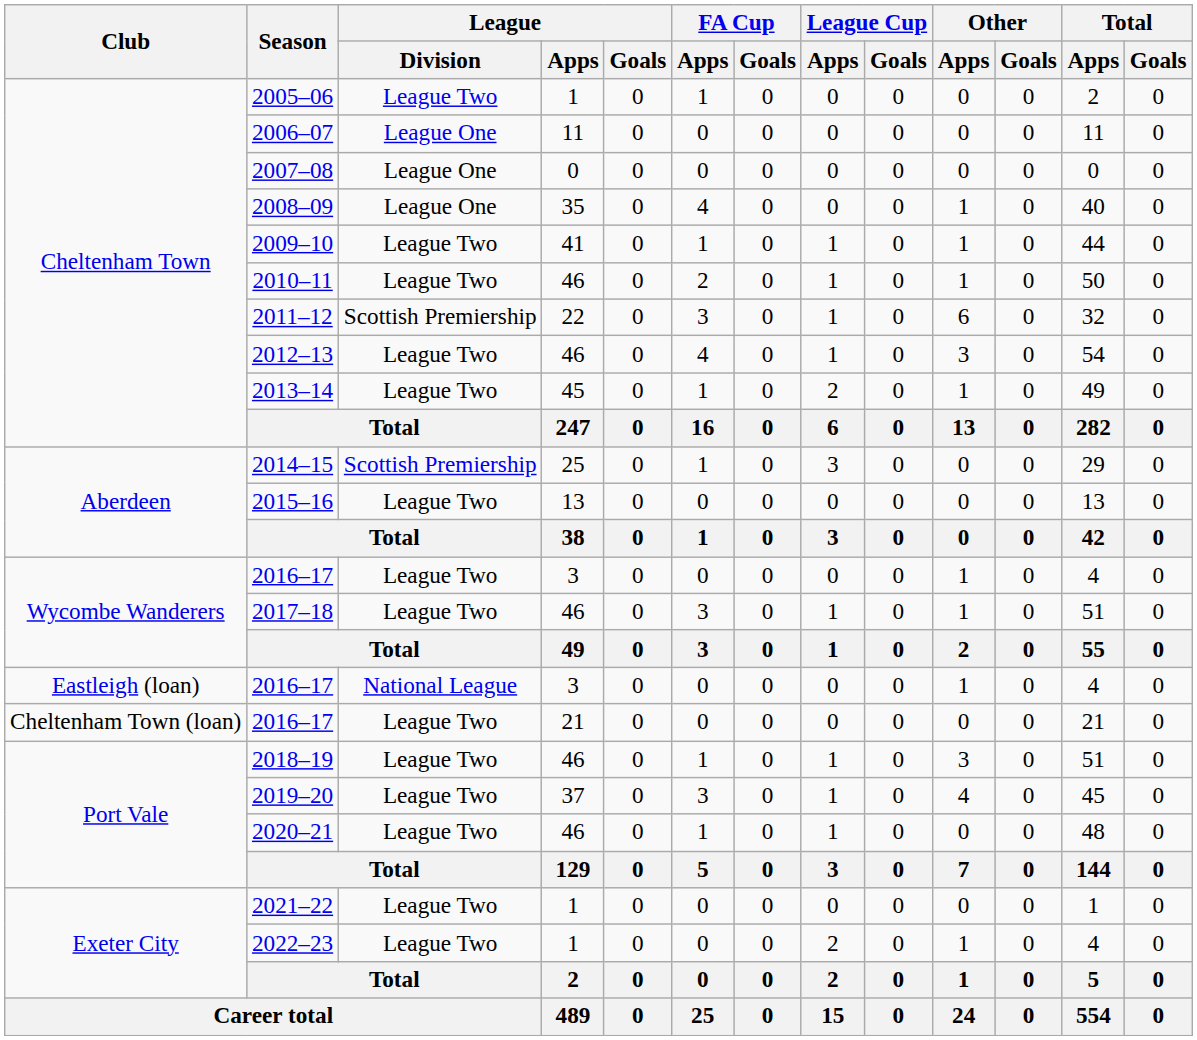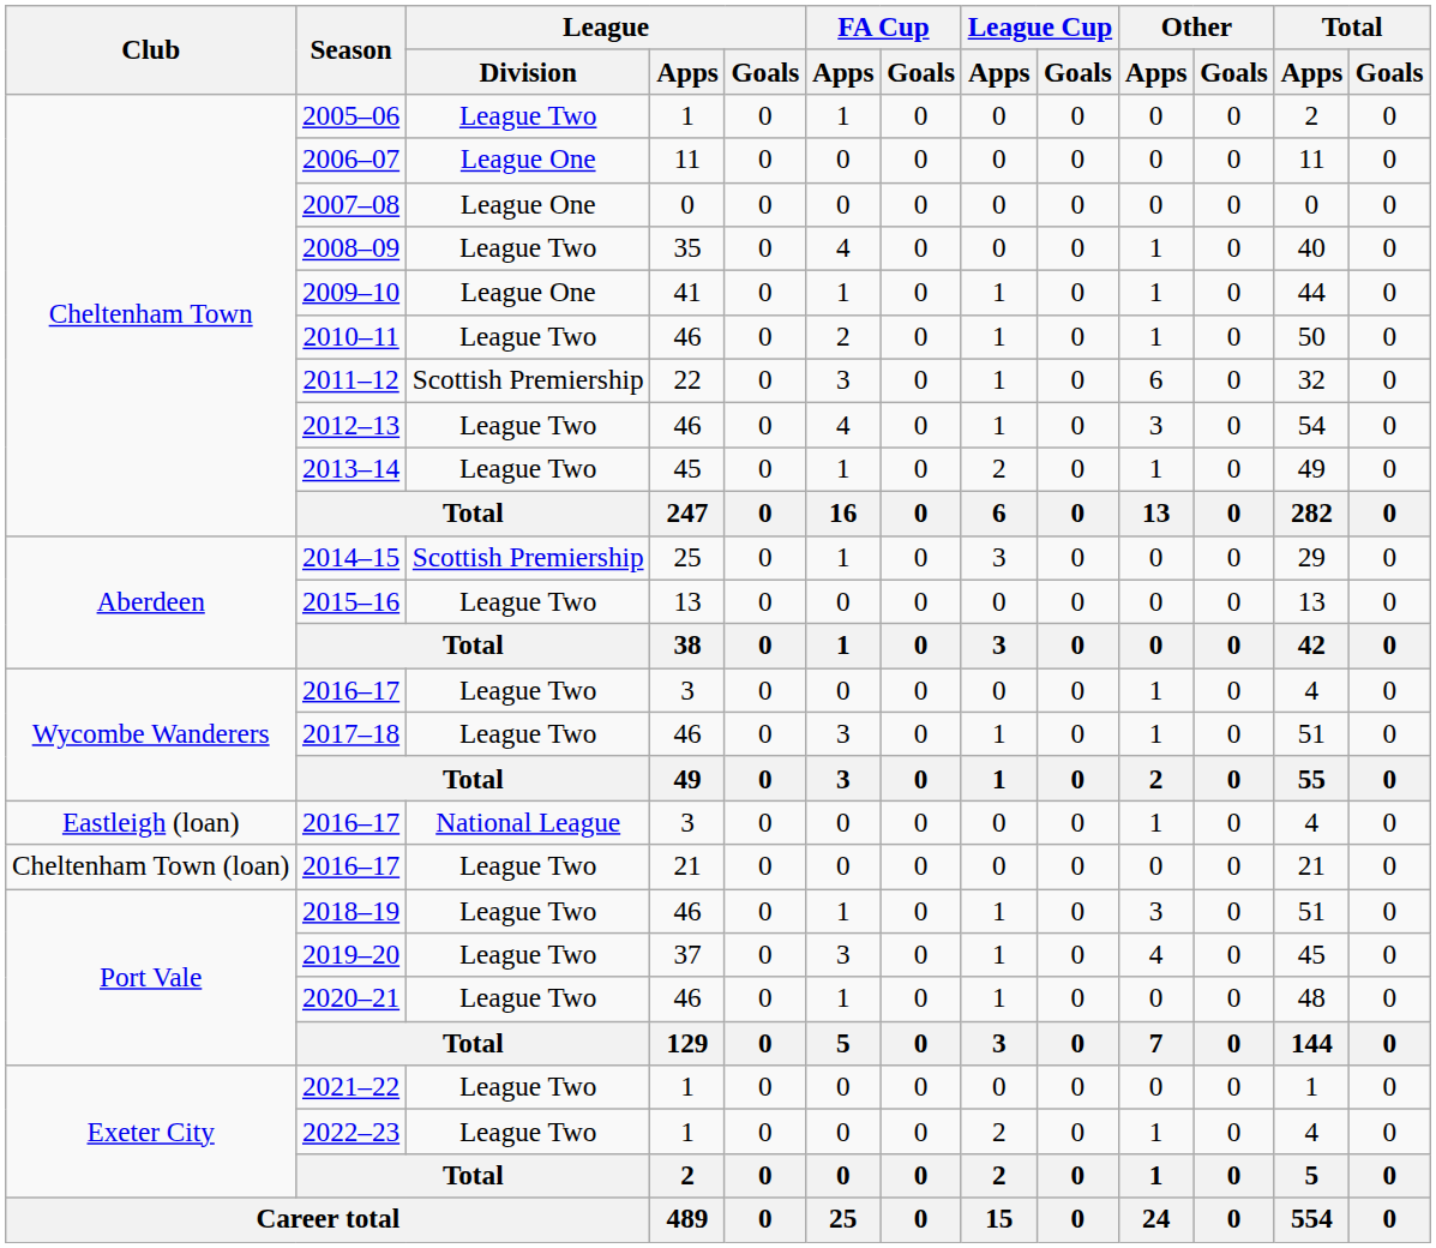 <table class="wikitable" style="text-align:center">
 <tr>
 <th rowspan="2">Club</th>
 <th rowspan="2">Season</th>
 <th colspan="3">League</th>
 <th colspan="2"><a href='#'>FA Cup</a></th>
 <th colspan="2"><a href='#'>League Cup</a></th>
 <th colspan="2">Other</th>
 <th colspan="2">Total</th>
 </tr>
 <tr>
 <th>Division</th>
 <th>Apps</th>
 <th>Goals</th>
 <th>Apps</th>
 <th>Goals</th>
 <th>Apps</th>
 <th>Goals</th>
 <th>Apps</th>
 <th>Goals</th>
 <th>Apps</th>
 <th>Goals</th>
 </tr>
 <tr>
 <td rowspan="10"><a href='#'>Cheltenham Town</a></td>
 <td><a href='#'>2005–06</a></td>
 <td><a href='#'>League Two</a></td>
 <td>1</td>
 <td>0</td>
 <td>1</td>
 <td>0</td>
 <td>0</td>
 <td>0</td>
 <td>0</td>
 <td>0</td>
 <td>2</td>
 <td>0</td>
 </tr>
 <tr>
 <td><a href='#'>2006–07</a></td>
 <td><a href='#'>League One</a></td>
 <td>11</td>
 <td>0</td>
 <td>0</td>
 <td>0</td>
 <td>0</td>
 <td>0</td>
 <td>0</td>
 <td>0</td>
 <td>11</td>
 <td>0</td>
 </tr>
 <tr>
 <td><a href='#'>2007–08</a></td>
 <td>League One</td>
 <td>0</td>
 <td>0</td>
 <td>0</td>
 <td>0</td>
 <td>0</td>
 <td>0</td>
 <td>0</td>
 <td>0</td>
 <td>0</td>
 <td>0</td>
 </tr>
 <tr>
 <td><a href='#'>2008–09</a></td>
-<td>League One</td>
+<td>League Two</td>
 <td>35</td>
 <td>0</td>
 <td>4</td>
 <td>0</td>
 <td>0</td>
 <td>0</td>
 <td>1</td>
 <td>0</td>
 <td>40</td>
 <td>0</td>
 </tr>
 <tr>
 <td><a href='#'>2009–10</a></td>
-<td>League Two</td>
+<td>League One</td>
 <td>41</td>
 <td>0</td>
 <td>1</td>
 <td>0</td>
 <td>1</td>
 <td>0</td>
 <td>1</td>
 <td>0</td>
 <td>44</td>
 <td>0</td>
 </tr>
 <tr>
 <td><a href='#'>2010–11</a></td>
 <td>League Two</td>
 <td>46</td>
 <td>0</td>
 <td>2</td>
 <td>0</td>
 <td>1</td>
 <td>0</td>
 <td>1</td>
 <td>0</td>
 <td>50</td>
 <td>0</td>
 </tr>
 <tr>
 <td><a href='#'>2011–12</a></td>
 <td>Scottish Premiership</td>
 <td>22</td>
 <td>0</td>
 <td>3</td>
 <td>0</td>
 <td>1</td>
 <td>0</td>
 <td>6</td>
 <td>0</td>
 <td>32</td>
 <td>0</td>
 </tr>
 <tr>
 <td><a href='#'>2012–13</a></td>
 <td>League Two</td>
 <td>46</td>
 <td>0</td>
 <td>4</td>
 <td>0</td>
 <td>1</td>
 <td>0</td>
 <td>3</td>
 <td>0</td>
 <td>54</td>
 <td>0</td>
 </tr>
 <tr>
 <td><a href='#'>2013–14</a></td>
 <td>League Two</td>
 <td>45</td>
 <td>0</td>
 <td>1</td>
 <td>0</td>
 <td>2</td>
 <td>0</td>
 <td>1</td>
 <td>0</td>
 <td>49</td>
 <td>0</td>
 </tr>
 <tr>
 <th colspan="2">Total</th>
 <th>247</th>
 <th>0</th>
 <th>16</th>
 <th>0</th>
 <th>6</th>
 <th>0</th>
 <th>13</th>
 <th>0</th>
 <th>282</th>
 <th>0</th>
 </tr>
 <tr>
 <td rowspan="3"><a href='#'>Aberdeen</a></td>
 <td><a href='#'>2014–15</a></td>
 <td><a href='#'>Scottish Premiership</a></td>
 <td>25</td>
 <td>0</td>
 <td>1</td>
 <td>0</td>
 <td>3</td>
 <td>0</td>
 <td>0</td>
 <td>0</td>
 <td>29</td>
 <td>0</td>
 </tr>
 <tr>
 <td><a href='#'>2015–16</a></td>
 <td>League Two</td>
 <td>13</td>
 <td>0</td>
 <td>0</td>
 <td>0</td>
 <td>0</td>
 <td>0</td>
 <td>0</td>
 <td>0</td>
 <td>13</td>
 <td>0</td>
 </tr>
 <tr>
 <th colspan="2">Total</th>
 <th>38</th>
 <th>0</th>
 <th>1</th>
 <th>0</th>
 <th>3</th>
 <th>0</th>
 <th>0</th>
 <th>0</th>
 <th>42</th>
 <th>0</th>
 </tr>
 <tr>
 <td rowspan="3"><a href='#'>Wycombe Wanderers</a></td>
 <td><a href='#'>2016–17</a></td>
 <td>League Two</td>
 <td>3</td>
 <td>0</td>
 <td>0</td>
 <td>0</td>
 <td>0</td>
 <td>0</td>
 <td>1</td>
 <td>0</td>
 <td>4</td>
 <td>0</td>
 </tr>
 <tr>
 <td><a href='#'>2017–18</a></td>
 <td>League Two</td>
 <td>46</td>
 <td>0</td>
 <td>3</td>
 <td>0</td>
 <td>1</td>
 <td>0</td>
 <td>1</td>
 <td>0</td>
 <td>51</td>
 <td>0</td>
 </tr>
 <tr>
 <th colspan="2">Total</th>
 <th>49</th>
 <th>0</th>
 <th>3</th>
 <th>0</th>
 <th>1</th>
 <th>0</th>
 <th>2</th>
 <th>0</th>
 <th>55</th>
 <th>0</th>
 </tr>
 <tr>
 <td><a href='#'>Eastleigh</a> (loan)</td>
 <td><a href='#'>2016–17</a></td>
 <td><a href='#'>National League</a></td>
 <td>3</td>
 <td>0</td>
 <td>0</td>
 <td>0</td>
 <td>0</td>
 <td>0</td>
 <td>1</td>
 <td>0</td>
 <td>4</td>
 <td>0</td>
 </tr>
 <tr>
 <td>Cheltenham Town (loan)</td>
 <td><a href='#'>2016–17</a></td>
 <td>League Two</td>
 <td>21</td>
 <td>0</td>
 <td>0</td>
 <td>0</td>
 <td>0</td>
 <td>0</td>
 <td>0</td>
 <td>0</td>
 <td>21</td>
 <td>0</td>
 </tr>
 <tr>
 <td rowspan="4"><a href='#'>Port Vale</a></td>
 <td><a href='#'>2018–19</a></td>
 <td>League Two</td>
 <td>46</td>
 <td>0</td>
 <td>1</td>
 <td>0</td>
 <td>1</td>
 <td>0</td>
 <td>3</td>
 <td>0</td>
 <td>51</td>
 <td>0</td>
 </tr>
 <tr>
 <td><a href='#'>2019–20</a></td>
 <td>League Two</td>
 <td>37</td>
 <td>0</td>
 <td>3</td>
 <td>0</td>
 <td>1</td>
 <td>0</td>
 <td>4</td>
 <td>0</td>
 <td>45</td>
 <td>0</td>
 </tr>
 <tr>
 <td><a href='#'>2020–21</a></td>
 <td>League Two</td>
 <td>46</td>
 <td>0</td>
 <td>1</td>
 <td>0</td>
 <td>1</td>
 <td>0</td>
 <td>0</td>
 <td>0</td>
 <td>48</td>
 <td>0</td>
 </tr>
 <tr>
 <th colspan="2">Total</th>
 <th>129</th>
 <th>0</th>
 <th>5</th>
 <th>0</th>
 <th>3</th>
 <th>0</th>
 <th>7</th>
 <th>0</th>
 <th>144</th>
 <th>0</th>
 </tr>
 <tr>
 <td rowspan="3"><a href='#'>Exeter City</a></td>
 <td><a href='#'>2021–22</a></td>
 <td>League Two</td>
 <td>1</td>
 <td>0</td>
 <td>0</td>
 <td>0</td>
 <td>0</td>
 <td>0</td>
 <td>0</td>
 <td>0</td>
 <td>1</td>
 <td>0</td>
 </tr>
 <tr>
 <td><a href='#'>2022–23</a></td>
 <td>League Two</td>
 <td>1</td>
 <td>0</td>
 <td>0</td>
 <td>0</td>
 <td>2</td>
 <td>0</td>
 <td>1</td>
 <td>0</td>
 <td>4</td>
 <td>0</td>
 </tr>
 <tr>
 <th colspan="2">Total</th>
 <th>2</th>
 <th>0</th>
 <th>0</th>
 <th>0</th>
 <th>2</th>
 <th>0</th>
 <th>1</th>
 <th>0</th>
 <th>5</th>
 <th>0</th>
 </tr>
 <tr>
 <th colspan="3">Career total</th>
 <th>489</th>
 <th>0</th>
 <th>25</th>
 <th>0</th>
 <th>15</th>
 <th>0</th>
 <th>24</th>
 <th>0</th>
 <th>554</th>
 <th>0</th>
 </tr>
 </table>
